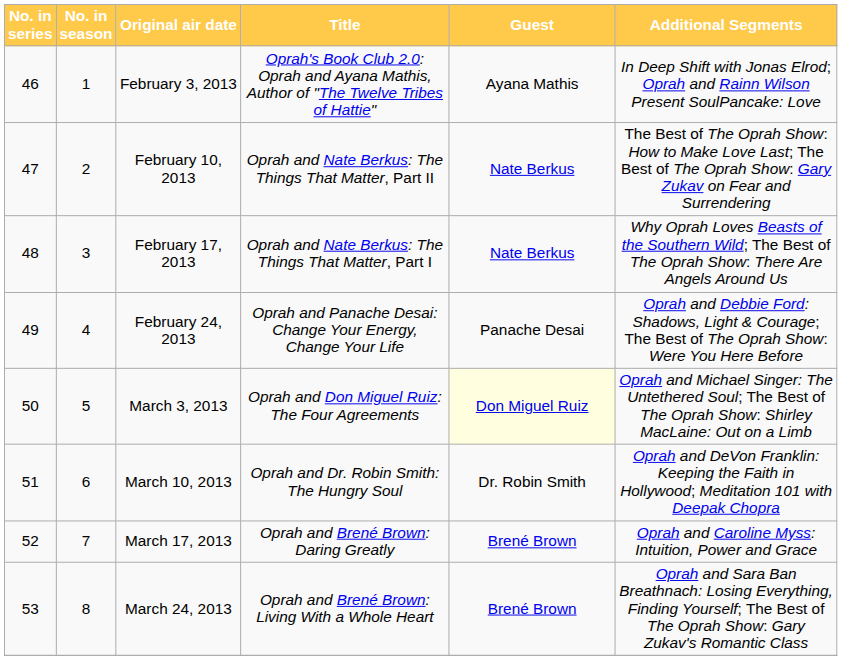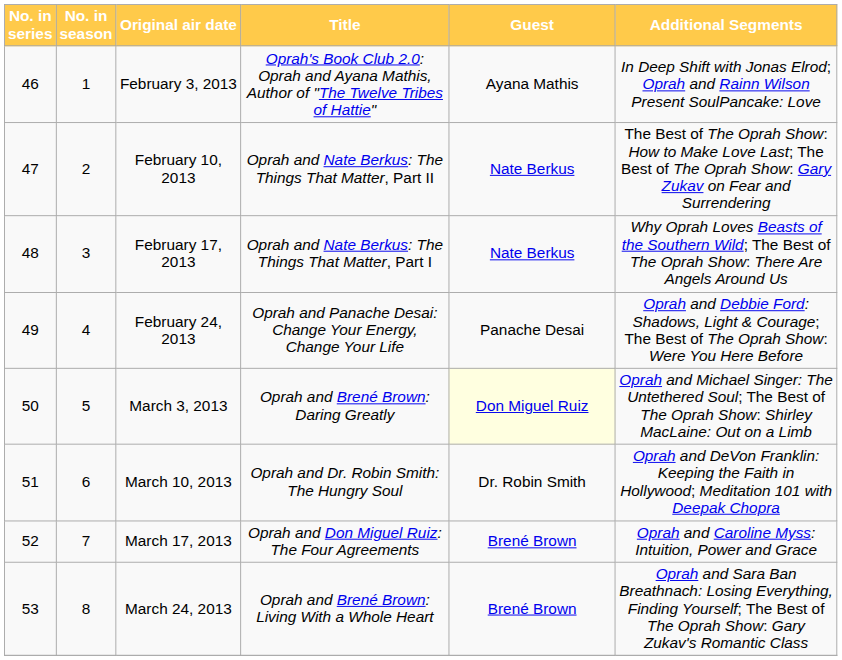 <table class="wikitable plainrowheaders" style="text-align:center;">
 <tr>
 <th scope="col" style="background-color: #ffca4a; color: #FFFFFF;" width=4%>No. in<br>series</th>
 <th scope="col" style="background-color: #ffca4a; color: #FFFFFF;" width=4%>No. in<br>season</th>
 <th scope="col" style="background-color: #ffca4a; color: #FFFFFF;" width=15%>Original air date</th>
 <th scope="col" style="background-color: #ffca4a; color: #FFFFFF;" width=25%>Title</th>
 <th scope="col" style="background-color: #ffca4a; color: #FFFFFF;" width=20%>Guest</th>
 <th scope="col" style="background-color: #ffca4a; color: #FFFFFF;">Additional Segments</th>
 </tr>
 <tr>
 <td>46</td>
 <td>1</td>
 <td>February 3, 2013</td>
 <td><em><a href='#'>Oprah's Book Club 2.0</a>: Oprah and Ayana Mathis, Author of "<a href='#'>The Twelve Tribes of Hattie</a>" </em></td>
 <td>Ayana Mathis</td>
 <td><em>In Deep Shift with Jonas Elrod</em>; <em><a href='#'>Oprah</a> and <a href='#'>Rainn Wilson</a> Present SoulPancake: Love</em></td>
 </tr>
 <tr>
 <td>47</td>
 <td>2</td>
 <td>February 10, 2013</td>
 <td><em>Oprah and <a href='#'>Nate Berkus</a>: The Things That Matter</em>, Part II</td>
 <td><a href='#'>Nate Berkus</a></td>
 <td>The Best of <em>The Oprah Show</em>: <em>How to Make Love Last</em>; The Best of <em>The Oprah Show</em>: <em><a href='#'>Gary Zukav</a> on Fear and Surrendering</em></td>
 </tr>
 <tr>
 <td>48</td>
 <td>3</td>
 <td>February 17, 2013</td>
 <td><em>Oprah and <a href='#'>Nate Berkus</a>: The Things That Matter</em>, Part I</td>
 <td><a href='#'>Nate Berkus</a></td>
 <td><em>Why Oprah Loves <a href='#'>Beasts of the Southern Wild</a></em>; The Best of <em>The Oprah Show</em>: <em>There Are Angels Around Us</em></td>
 </tr>
 <tr>
 <td>49</td>
 <td>4</td>
 <td>February 24, 2013</td>
 <td><em>Oprah and Panache Desai: Change Your Energy, Change Your Life</em></td>
 <td>Panache Desai</td>
 <td><em><a href='#'>Oprah</a> and <a href='#'>Debbie Ford</a>: Shadows, Light & Courage</em>; The Best of <em>The Oprah Show</em>: <em>Were You Here Before</em></td>
 </tr>
 <tr>
 <td>50</td>
 <td>5</td>
 <td>March 3, 2013</td>
-<td><em>Oprah and <a href='#'>Don Miguel Ruiz</a>: The Four Agreements</em></td>
+<td><em>Oprah and <a href='#'>Brené Brown</a>: Daring Greatly</em></td>
 <td style="background: lightyellow;"><a href='#'>Don Miguel Ruiz</a></td>
 <td><em><a href='#'>Oprah</a> and Michael Singer: The Untethered Soul</em>; The Best of <em>The Oprah Show</em>: <em>Shirley MacLaine: Out on a Limb</em></td>
 </tr>
 <tr>
 <td>51</td>
 <td>6</td>
 <td>March 10, 2013</td>
 <td><em>Oprah and Dr. Robin Smith: The Hungry Soul</em></td>
 <td>Dr. Robin Smith</td>
 <td><em><a href='#'>Oprah</a> and DeVon Franklin: Keeping the Faith in Hollywood</em>; <em>Meditation 101 with <a href='#'>Deepak Chopra</a></em></td>
 </tr>
 <tr>
 <td>52</td>
 <td>7</td>
 <td>March 17, 2013</td>
-<td><em>Oprah and <a href='#'>Brené Brown</a>: Daring Greatly</em></td>
+<td><em>Oprah and <a href='#'>Don Miguel Ruiz</a>: The Four Agreements</em></td>
 <td><a href='#'>Brené Brown</a></td>
 <td><em><a href='#'>Oprah</a> and <a href='#'>Caroline Myss</a>: Intuition, Power and Grace</em></td>
 </tr>
 <tr>
 <td>53</td>
 <td>8</td>
 <td>March 24, 2013</td>
 <td><em>Oprah and <a href='#'>Brené Brown</a>: Living With a Whole Heart</em></td>
 <td><a href='#'>Brené Brown</a></td>
 <td><em><a href='#'>Oprah</a> and Sara Ban Breathnach: Losing Everything, Finding Yourself</em>; The Best of <em>The Oprah Show</em>: <em>Gary Zukav's Romantic Class</em></td>
 </tr>
 <tr>
 </tr>
 </table>
